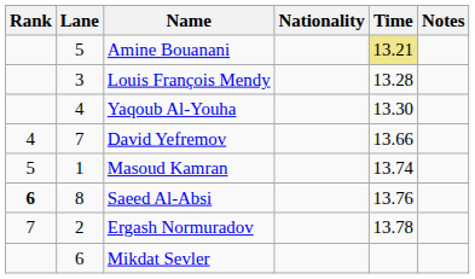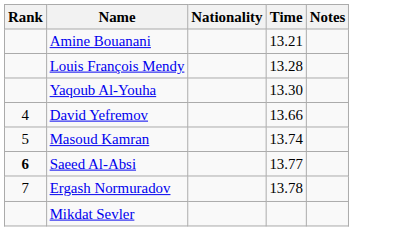 <table class="wikitable sortable" style="text-align:center;font-size:95%">
 <tr>
 <th>Rank</th>
-<th>Lane</th>
 <th>Name</th>
 <th>Nationality</th>
 <th>Time</th>
 <th>Notes</th>
 </tr>
 <tr>
 <td></td>
-<td>5</td>
 <td align=left><a href='#'>Amine Bouanani</a></td>
 <td align=left></td>
-<td style="background: khaki;">13.21</td>
+<td>13.21</td>
 <td></td>
 </tr>
 <tr>
 <td></td>
-<td>3</td>
 <td align=left><a href='#'>Louis François Mendy</a></td>
 <td align=left></td>
 <td>13.28</td>
 <td></td>
 </tr>
 <tr>
 <td></td>
-<td>4</td>
 <td align=left><a href='#'>Yaqoub Al-Youha</a></td>
 <td align=left></td>
 <td>13.30</td>
 <td></td>
 </tr>
 <tr>
 <td>4</td>
-<td>7</td>
 <td align=left><a href='#'>David Yefremov</a></td>
 <td align=left></td>
 <td>13.66</td>
 <td></td>
 </tr>
 <tr>
 <td>5</td>
-<td>1</td>
 <td align=left><a href='#'>Masoud Kamran</a></td>
 <td align=left></td>
 <td>13.74</td>
 <td></td>
 </tr>
 <tr>
 <td><strong>6</strong></td>
-<td>8</td>
 <td align=left><a href='#'>Saeed Al-Absi</a></td>
 <td align=left></td>
-<td>13.76</td>
+<td>13.77</td>
 <td></td>
 </tr>
 <tr>
 <td>7</td>
-<td>2</td>
 <td align=left><a href='#'>Ergash Normuradov</a></td>
 <td align=left></td>
 <td>13.78</td>
 <td></td>
 </tr>
 <tr>
 <td></td>
-<td>6</td>
 <td align=left><a href='#'>Mikdat Sevler</a></td>
 <td align=left></td>
 <td></td>
 <td></td>
 </tr>
 </table>
